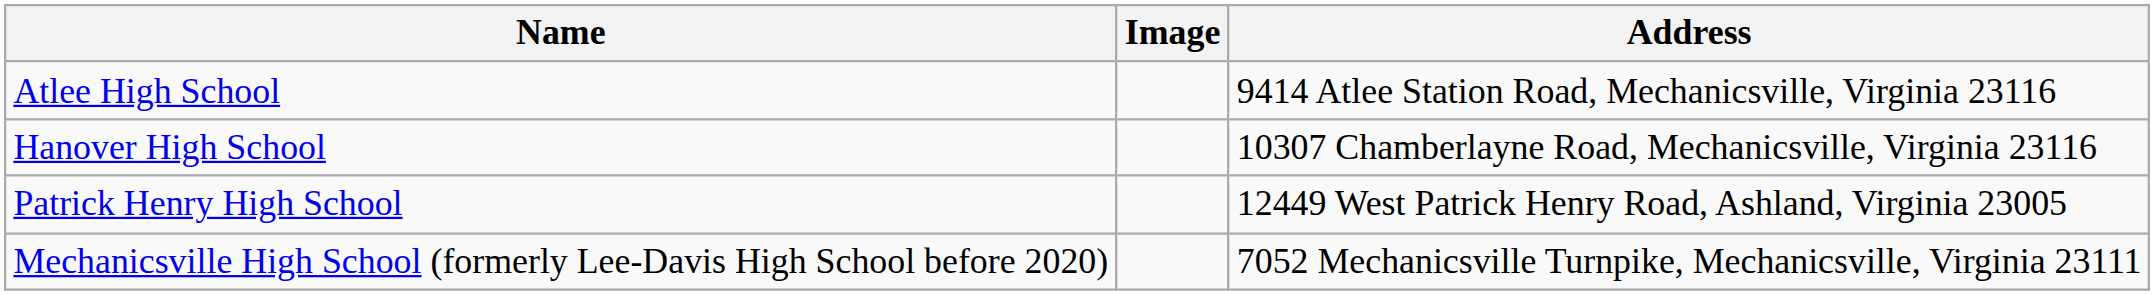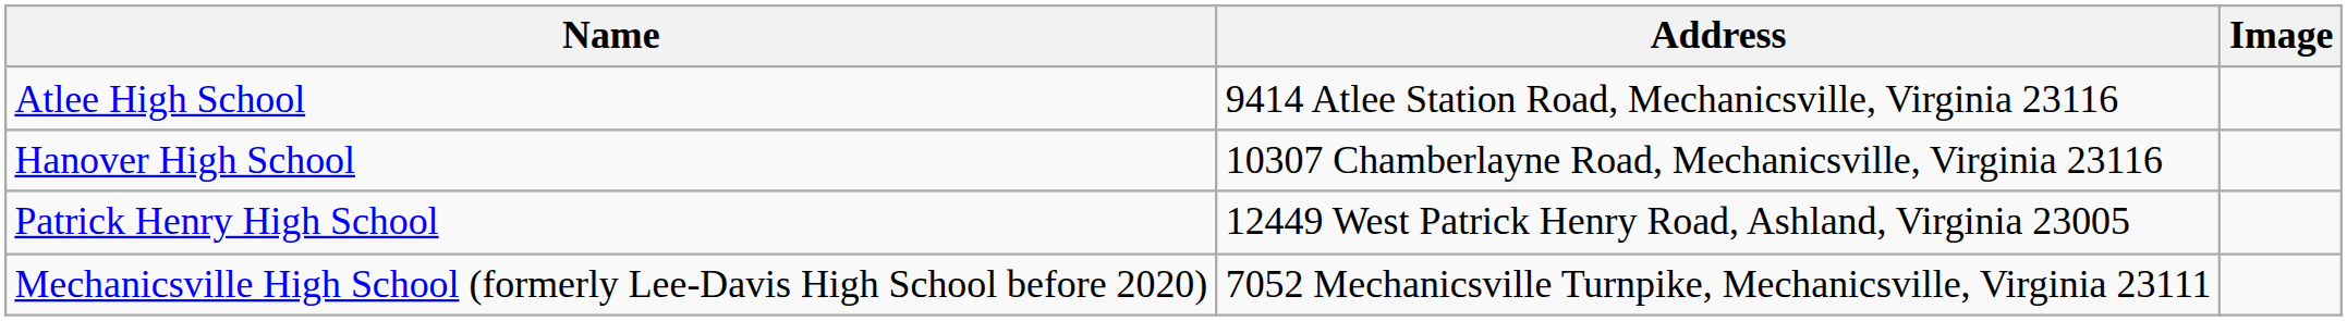 <table class="wikitable">
 <tr>
 <th>Name</th>
+<th>Address</th>
 <th>Image</th>
-<th>Address</th>
 </tr>
 <tr>
 <td><a href='#'>Atlee High School</a></td>
+<td>9414 Atlee Station Road, Mechanicsville, Virginia 23116</td>
 <td></td>
-<td>9414 Atlee Station Road, Mechanicsville, Virginia 23116</td>
 </tr>
 <tr>
 <td><a href='#'>Hanover High School</a></td>
+<td>10307 Chamberlayne Road, Mechanicsville, Virginia 23116</td>
 <td></td>
-<td>10307 Chamberlayne Road, Mechanicsville, Virginia 23116</td>
 </tr>
 <tr>
 <td><a href='#'>Patrick Henry High School</a></td>
+<td>12449 West Patrick Henry Road, Ashland, Virginia 23005</td>
 <td></td>
-<td>12449 West Patrick Henry Road, Ashland, Virginia 23005</td>
 </tr>
 <tr>
 <td><a href='#'>Mechanicsville High School</a> (formerly Lee-Davis High School before 2020)</td>
+<td>7052 Mechanicsville Turnpike, Mechanicsville, Virginia 23111</td>
 <td></td>
-<td>7052 Mechanicsville Turnpike, Mechanicsville, Virginia 23111</td>
 </tr>
 </table>
